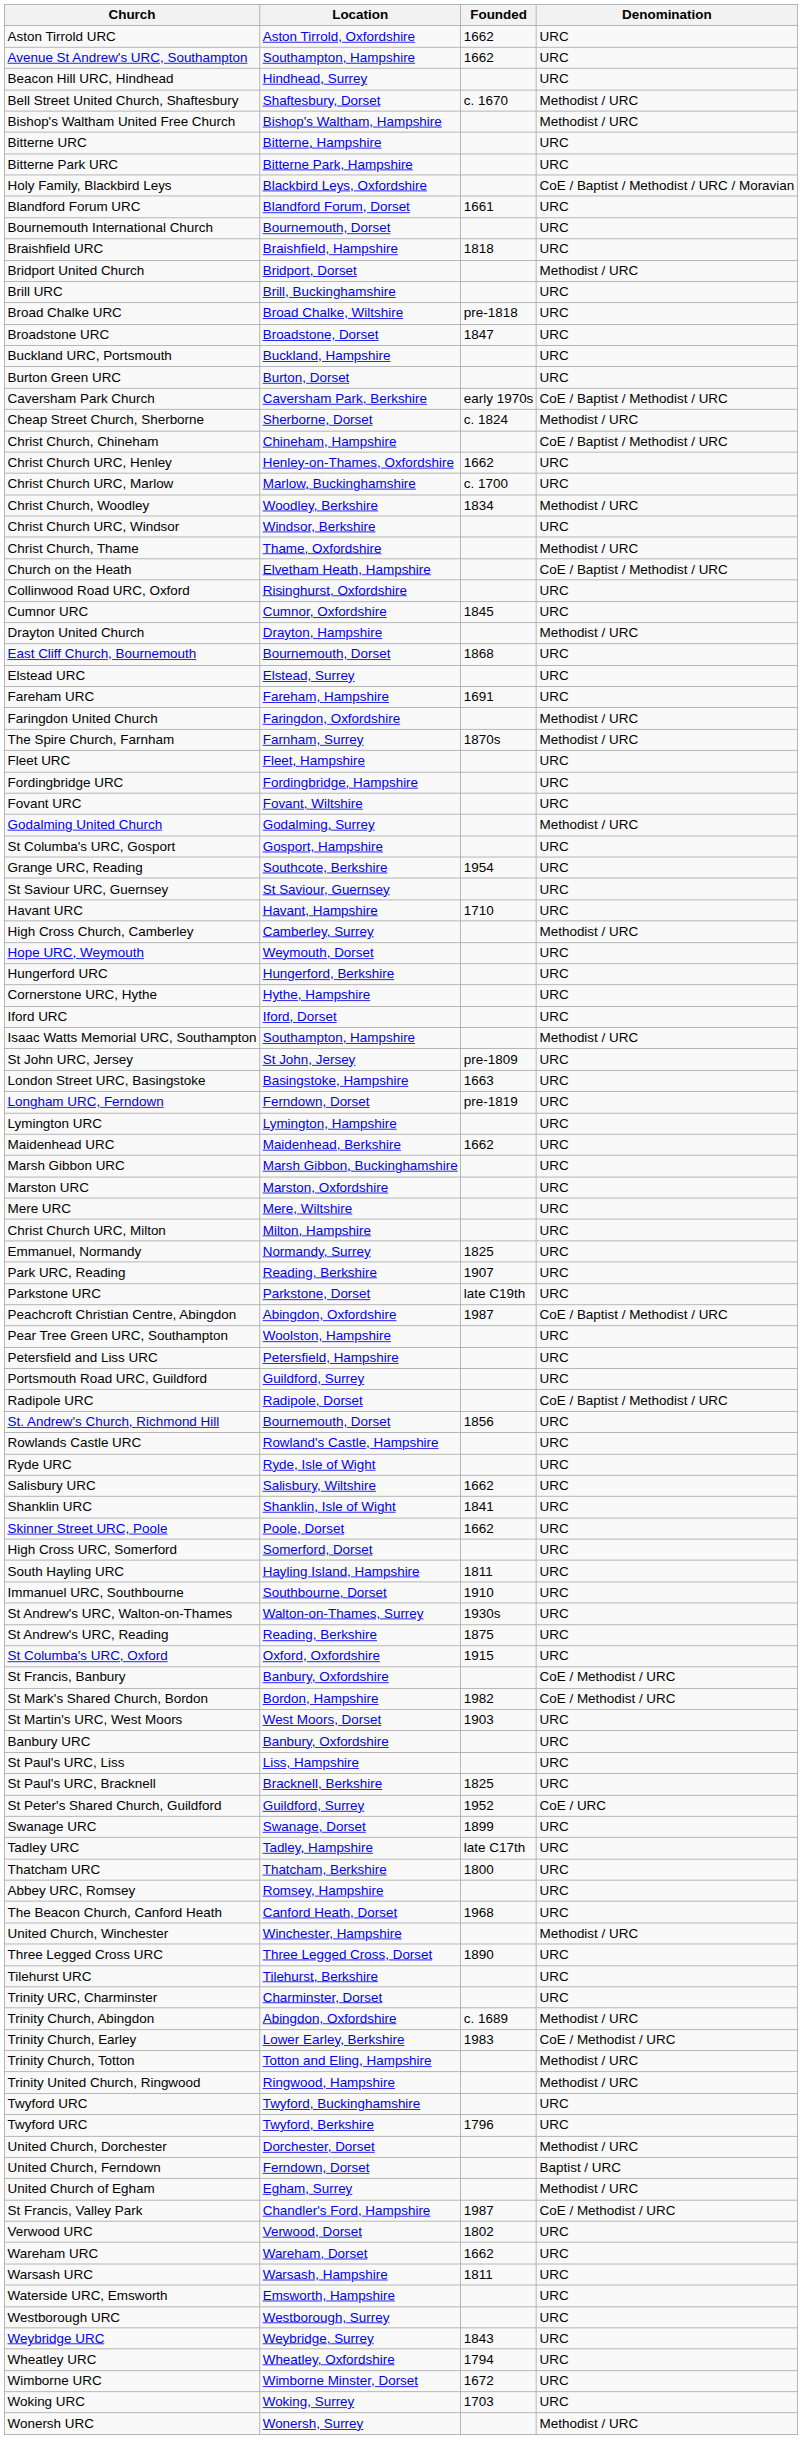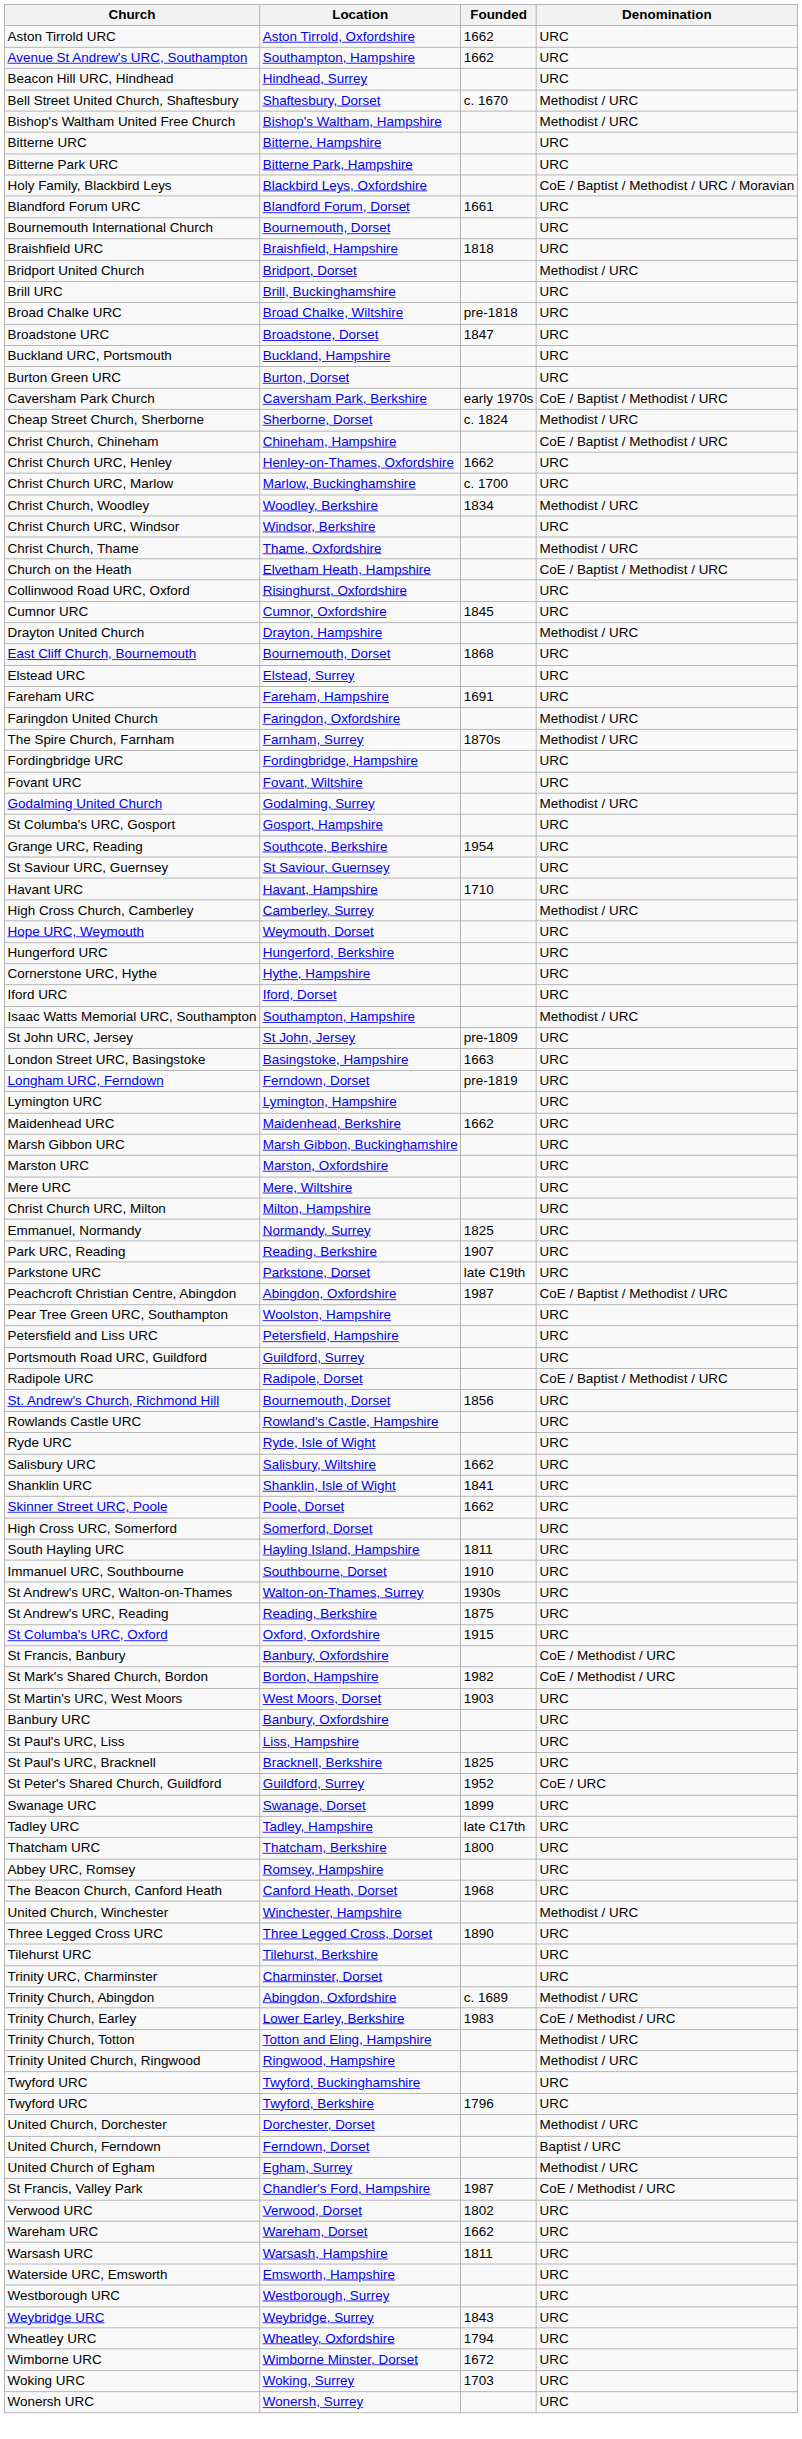 <table class="wikitable sortable">
 <tr>
 <th>Church</th>
 <th>Location</th>
 <th>Founded</th>
 <th>Denomination</th>
 </tr>
 <tr>
 <td>Aston Tirrold URC</td>
 <td><a href='#'>Aston Tirrold, Oxfordshire</a></td>
 <td>1662</td>
 <td>URC</td>
 </tr>
 <tr>
 <td><a href='#'>Avenue St Andrew's URC, Southampton</a></td>
 <td><a href='#'>Southampton, Hampshire</a></td>
 <td>1662</td>
 <td>URC</td>
 </tr>
 <tr>
 <td>Beacon Hill URC, Hindhead</td>
 <td><a href='#'>Hindhead, Surrey</a></td>
 <td></td>
 <td>URC</td>
 </tr>
 <tr>
 <td>Bell Street United Church, Shaftesbury</td>
 <td><a href='#'>Shaftesbury, Dorset</a></td>
 <td>c. 1670</td>
 <td>Methodist / URC</td>
 </tr>
 <tr>
 <td>Bishop's Waltham United Free Church</td>
 <td><a href='#'>Bishop's Waltham, Hampshire</a></td>
 <td></td>
 <td>Methodist / URC</td>
 </tr>
 <tr>
 <td>Bitterne URC</td>
 <td><a href='#'>Bitterne, Hampshire</a></td>
 <td></td>
 <td>URC</td>
 </tr>
 <tr>
 <td>Bitterne Park URC</td>
 <td><a href='#'>Bitterne Park, Hampshire</a></td>
 <td></td>
 <td>URC</td>
 </tr>
 <tr>
 <td>Holy Family, Blackbird Leys</td>
 <td><a href='#'>Blackbird Leys, Oxfordshire</a></td>
 <td></td>
 <td>CoE / Baptist / Methodist / URC / Moravian</td>
 </tr>
 <tr>
 <td>Blandford Forum URC</td>
 <td><a href='#'>Blandford Forum, Dorset</a></td>
 <td>1661</td>
 <td>URC</td>
 </tr>
 <tr>
 <td>Bournemouth International Church</td>
 <td><a href='#'>Bournemouth, Dorset</a></td>
 <td></td>
 <td>URC</td>
 </tr>
 <tr>
 <td>Braishfield URC</td>
 <td><a href='#'>Braishfield, Hampshire</a></td>
 <td>1818</td>
 <td>URC</td>
 </tr>
 <tr>
 <td>Bridport United Church</td>
 <td><a href='#'>Bridport, Dorset</a></td>
 <td></td>
 <td>Methodist / URC</td>
 </tr>
 <tr>
 <td>Brill URC</td>
 <td><a href='#'>Brill, Buckinghamshire</a></td>
 <td></td>
 <td>URC</td>
 </tr>
 <tr>
 <td>Broad Chalke URC</td>
 <td><a href='#'>Broad Chalke, Wiltshire</a></td>
 <td>pre-1818</td>
 <td>URC</td>
 </tr>
 <tr>
 <td>Broadstone URC</td>
 <td><a href='#'>Broadstone, Dorset</a></td>
 <td>1847</td>
 <td>URC</td>
 </tr>
 <tr>
 <td>Buckland URC, Portsmouth</td>
 <td><a href='#'>Buckland, Hampshire</a></td>
 <td></td>
 <td>URC</td>
 </tr>
 <tr>
 <td>Burton Green URC</td>
 <td><a href='#'>Burton, Dorset</a></td>
 <td></td>
 <td>URC</td>
 </tr>
 <tr>
 <td>Caversham Park Church</td>
 <td><a href='#'>Caversham Park, Berkshire</a></td>
 <td>early 1970s</td>
 <td>CoE / Baptist / Methodist / URC</td>
 </tr>
 <tr>
 <td>Cheap Street Church, Sherborne</td>
 <td><a href='#'>Sherborne, Dorset</a></td>
 <td>c. 1824</td>
 <td>Methodist / URC</td>
 </tr>
 <tr>
 <td>Christ Church, Chineham</td>
 <td><a href='#'>Chineham, Hampshire</a></td>
 <td></td>
 <td>CoE / Baptist / Methodist / URC</td>
 </tr>
 <tr>
 <td>Christ Church URC, Henley</td>
 <td><a href='#'>Henley-on-Thames, Oxfordshire</a></td>
 <td>1662</td>
 <td>URC</td>
 </tr>
 <tr>
 <td>Christ Church URC, Marlow</td>
 <td><a href='#'>Marlow, Buckinghamshire</a></td>
 <td>c. 1700</td>
 <td>URC</td>
 </tr>
 <tr>
 <td>Christ Church, Woodley</td>
 <td><a href='#'>Woodley, Berkshire</a></td>
 <td>1834</td>
 <td>Methodist / URC</td>
 </tr>
 <tr>
 <td>Christ Church URC, Windsor</td>
 <td><a href='#'>Windsor, Berkshire</a></td>
 <td></td>
 <td>URC</td>
 </tr>
 <tr>
 <td>Christ Church, Thame</td>
 <td><a href='#'>Thame, Oxfordshire</a></td>
 <td></td>
 <td>Methodist / URC</td>
 </tr>
 <tr>
 <td>Church on the Heath</td>
 <td><a href='#'>Elvetham Heath, Hampshire</a></td>
 <td></td>
 <td>CoE / Baptist / Methodist / URC</td>
 </tr>
 <tr>
 <td>Collinwood Road URC, Oxford</td>
 <td><a href='#'>Risinghurst, Oxfordshire</a></td>
 <td></td>
 <td>URC</td>
 </tr>
 <tr>
 <td>Cumnor URC</td>
 <td><a href='#'>Cumnor, Oxfordshire</a></td>
 <td>1845</td>
 <td>URC</td>
 </tr>
 <tr>
 <td>Drayton United Church</td>
 <td><a href='#'>Drayton, Hampshire</a></td>
 <td></td>
 <td>Methodist / URC</td>
 </tr>
 <tr>
 <td><a href='#'>East Cliff Church, Bournemouth</a></td>
 <td><a href='#'>Bournemouth, Dorset</a></td>
 <td>1868</td>
 <td>URC</td>
 </tr>
 <tr>
 <td>Elstead URC</td>
 <td><a href='#'>Elstead, Surrey</a></td>
 <td></td>
 <td>URC</td>
 </tr>
 <tr>
 <td>Fareham URC</td>
 <td><a href='#'>Fareham, Hampshire</a></td>
 <td>1691</td>
 <td>URC</td>
 </tr>
 <tr>
 <td>Faringdon United Church</td>
 <td><a href='#'>Faringdon, Oxfordshire</a></td>
 <td></td>
 <td>Methodist / URC</td>
 </tr>
 <tr>
 <td>The Spire Church, Farnham</td>
 <td><a href='#'>Farnham, Surrey</a></td>
 <td>1870s</td>
 <td>Methodist / URC</td>
-</tr>
-<tr>
-<td>Fleet URC</td>
-<td><a href='#'>Fleet, Hampshire</a></td>
-<td></td>
-<td>URC</td>
 </tr>
 <tr>
 <td>Fordingbridge URC</td>
 <td><a href='#'>Fordingbridge, Hampshire</a></td>
 <td></td>
 <td>URC</td>
 </tr>
 <tr>
 <td>Fovant URC</td>
 <td><a href='#'>Fovant, Wiltshire</a></td>
 <td></td>
 <td>URC</td>
 </tr>
 <tr>
 <td><a href='#'>Godalming United Church</a></td>
 <td><a href='#'>Godalming, Surrey</a></td>
 <td></td>
 <td>Methodist / URC</td>
 </tr>
 <tr>
 <td>St Columba's URC, Gosport</td>
 <td><a href='#'>Gosport, Hampshire</a></td>
 <td></td>
 <td>URC</td>
 </tr>
 <tr>
 <td>Grange URC, Reading</td>
 <td><a href='#'>Southcote, Berkshire</a></td>
 <td>1954</td>
 <td>URC</td>
 </tr>
 <tr>
 <td>St Saviour URC, Guernsey</td>
 <td><a href='#'>St Saviour, Guernsey</a></td>
 <td></td>
 <td>URC</td>
 </tr>
 <tr>
 <td>Havant URC</td>
 <td><a href='#'>Havant, Hampshire</a></td>
 <td>1710</td>
 <td>URC</td>
 </tr>
 <tr>
 <td>High Cross Church, Camberley</td>
 <td><a href='#'>Camberley, Surrey</a></td>
 <td></td>
 <td>Methodist / URC</td>
 </tr>
 <tr>
 <td><a href='#'>Hope URC, Weymouth</a></td>
 <td><a href='#'>Weymouth, Dorset</a></td>
 <td></td>
 <td>URC</td>
 </tr>
 <tr>
 <td>Hungerford URC</td>
 <td><a href='#'>Hungerford, Berkshire</a></td>
 <td></td>
 <td>URC</td>
 </tr>
 <tr>
 <td>Cornerstone URC, Hythe</td>
 <td><a href='#'>Hythe, Hampshire</a></td>
 <td></td>
 <td>URC</td>
 </tr>
 <tr>
 <td>Iford URC</td>
 <td><a href='#'>Iford, Dorset</a></td>
 <td></td>
 <td>URC</td>
 </tr>
 <tr>
 <td>Isaac Watts Memorial URC, Southampton</td>
 <td><a href='#'>Southampton, Hampshire</a></td>
 <td></td>
 <td>Methodist / URC</td>
 </tr>
 <tr>
 <td>St John URC, Jersey</td>
 <td><a href='#'>St John, Jersey</a></td>
 <td>pre-1809</td>
 <td>URC</td>
 </tr>
 <tr>
 <td>London Street URC, Basingstoke</td>
 <td><a href='#'>Basingstoke, Hampshire</a></td>
 <td>1663</td>
 <td>URC</td>
 </tr>
 <tr>
 <td><a href='#'>Longham URC, Ferndown</a></td>
 <td><a href='#'>Ferndown, Dorset</a></td>
 <td>pre-1819</td>
 <td>URC</td>
 </tr>
 <tr>
 <td>Lymington URC</td>
 <td><a href='#'>Lymington, Hampshire</a></td>
 <td></td>
 <td>URC</td>
 </tr>
 <tr>
 <td>Maidenhead URC</td>
 <td><a href='#'>Maidenhead, Berkshire</a></td>
 <td>1662</td>
 <td>URC</td>
 </tr>
 <tr>
 <td>Marsh Gibbon URC</td>
 <td><a href='#'>Marsh Gibbon, Buckinghamshire</a></td>
 <td></td>
 <td>URC</td>
 </tr>
 <tr>
 <td>Marston URC</td>
 <td><a href='#'>Marston, Oxfordshire</a></td>
 <td></td>
 <td>URC</td>
 </tr>
 <tr>
 <td>Mere URC</td>
 <td><a href='#'>Mere, Wiltshire</a></td>
 <td></td>
 <td>URC</td>
 </tr>
 <tr>
 <td>Christ Church URC, Milton</td>
 <td><a href='#'>Milton, Hampshire</a></td>
 <td></td>
 <td>URC</td>
 </tr>
 <tr>
 <td>Emmanuel, Normandy</td>
 <td><a href='#'>Normandy, Surrey</a></td>
 <td>1825</td>
 <td>URC</td>
 </tr>
 <tr>
 <td>Park URC, Reading</td>
 <td><a href='#'>Reading, Berkshire</a></td>
 <td>1907</td>
 <td>URC</td>
 </tr>
 <tr>
 <td>Parkstone URC</td>
 <td><a href='#'>Parkstone, Dorset</a></td>
 <td>late C19th</td>
 <td>URC</td>
 </tr>
 <tr>
 <td>Peachcroft Christian Centre, Abingdon</td>
 <td><a href='#'>Abingdon, Oxfordshire</a></td>
 <td>1987</td>
 <td>CoE / Baptist / Methodist / URC</td>
 </tr>
 <tr>
 <td>Pear Tree Green URC, Southampton</td>
 <td><a href='#'>Woolston, Hampshire</a></td>
 <td></td>
 <td>URC</td>
 </tr>
 <tr>
 <td>Petersfield and Liss URC</td>
 <td><a href='#'>Petersfield, Hampshire</a></td>
 <td></td>
 <td>URC</td>
 </tr>
 <tr>
 <td>Portsmouth Road URC, Guildford</td>
 <td><a href='#'>Guildford, Surrey</a></td>
 <td></td>
 <td>URC</td>
 </tr>
 <tr>
 <td>Radipole URC</td>
 <td><a href='#'>Radipole, Dorset</a></td>
 <td></td>
 <td>CoE / Baptist / Methodist / URC</td>
 </tr>
 <tr>
 <td><a href='#'>St. Andrew's Church, Richmond Hill</a></td>
 <td><a href='#'>Bournemouth, Dorset</a></td>
 <td>1856</td>
 <td>URC</td>
 </tr>
 <tr>
 <td>Rowlands Castle URC</td>
 <td><a href='#'>Rowland's Castle, Hampshire</a></td>
 <td></td>
 <td>URC</td>
 </tr>
 <tr>
 <td>Ryde URC</td>
 <td><a href='#'>Ryde, Isle of Wight</a></td>
 <td></td>
 <td>URC</td>
 </tr>
 <tr>
 <td>Salisbury URC</td>
 <td><a href='#'>Salisbury, Wiltshire</a></td>
 <td>1662</td>
 <td>URC</td>
 </tr>
 <tr>
 <td>Shanklin URC</td>
 <td><a href='#'>Shanklin, Isle of Wight</a></td>
 <td>1841</td>
 <td>URC</td>
 </tr>
 <tr>
 <td><a href='#'>Skinner Street URC, Poole</a></td>
 <td><a href='#'>Poole, Dorset</a></td>
 <td>1662</td>
 <td>URC</td>
 </tr>
 <tr>
 <td>High Cross URC, Somerford</td>
 <td><a href='#'>Somerford, Dorset</a></td>
 <td></td>
 <td>URC</td>
 </tr>
 <tr>
 <td>South Hayling URC</td>
 <td><a href='#'>Hayling Island, Hampshire</a></td>
 <td>1811</td>
 <td>URC</td>
 </tr>
 <tr>
 <td>Immanuel URC, Southbourne</td>
 <td><a href='#'>Southbourne, Dorset</a></td>
 <td>1910</td>
 <td>URC</td>
 </tr>
 <tr>
 <td>St Andrew's URC, Walton-on-Thames</td>
 <td><a href='#'>Walton-on-Thames, Surrey</a></td>
 <td>1930s</td>
 <td>URC</td>
 </tr>
 <tr>
 <td>St Andrew's URC, Reading</td>
 <td><a href='#'>Reading, Berkshire</a></td>
 <td>1875</td>
 <td>URC</td>
 </tr>
 <tr>
 <td><a href='#'>St Columba's URC, Oxford</a></td>
 <td><a href='#'>Oxford, Oxfordshire</a></td>
 <td>1915</td>
 <td>URC</td>
 </tr>
 <tr>
 <td>St Francis, Banbury</td>
 <td><a href='#'>Banbury, Oxfordshire</a></td>
 <td></td>
 <td>CoE / Methodist / URC</td>
 </tr>
 <tr>
 <td>St Mark's Shared Church, Bordon</td>
 <td><a href='#'>Bordon, Hampshire</a></td>
 <td>1982</td>
 <td>CoE / Methodist / URC</td>
 </tr>
 <tr>
 <td>St Martin's URC, West Moors</td>
 <td><a href='#'>West Moors, Dorset</a></td>
 <td>1903</td>
 <td>URC</td>
 </tr>
 <tr>
 <td>Banbury URC</td>
 <td><a href='#'>Banbury, Oxfordshire</a></td>
 <td></td>
 <td>URC</td>
 </tr>
 <tr>
 <td>St Paul's URC, Liss</td>
 <td><a href='#'>Liss, Hampshire</a></td>
 <td></td>
 <td>URC</td>
 </tr>
 <tr>
 <td>St Paul's URC, Bracknell</td>
 <td><a href='#'>Bracknell, Berkshire</a></td>
 <td>1825</td>
 <td>URC</td>
 </tr>
 <tr>
 <td>St Peter's Shared Church, Guildford</td>
 <td><a href='#'>Guildford, Surrey</a></td>
 <td>1952</td>
 <td>CoE / URC</td>
 </tr>
 <tr>
 <td>Swanage URC</td>
 <td><a href='#'>Swanage, Dorset</a></td>
 <td>1899</td>
 <td>URC</td>
 </tr>
 <tr>
 <td>Tadley URC</td>
 <td><a href='#'>Tadley, Hampshire</a></td>
 <td>late C17th</td>
 <td>URC</td>
 </tr>
 <tr>
 <td>Thatcham URC</td>
 <td><a href='#'>Thatcham, Berkshire</a></td>
 <td>1800</td>
 <td>URC</td>
 </tr>
 <tr>
 <td>Abbey URC, Romsey</td>
 <td><a href='#'>Romsey, Hampshire</a></td>
 <td></td>
 <td>URC</td>
 </tr>
 <tr>
 <td>The Beacon Church, Canford Heath</td>
 <td><a href='#'>Canford Heath, Dorset</a></td>
 <td>1968</td>
 <td>URC</td>
 </tr>
 <tr>
 <td>United Church, Winchester</td>
 <td><a href='#'>Winchester, Hampshire</a></td>
 <td></td>
 <td>Methodist / URC</td>
 </tr>
 <tr>
 <td>Three Legged Cross URC</td>
 <td><a href='#'>Three Legged Cross, Dorset</a></td>
 <td>1890</td>
 <td>URC</td>
 </tr>
 <tr>
 <td>Tilehurst URC</td>
 <td><a href='#'>Tilehurst, Berkshire</a></td>
 <td></td>
 <td>URC</td>
 </tr>
 <tr>
 <td>Trinity URC, Charminster</td>
 <td><a href='#'>Charminster, Dorset</a></td>
 <td></td>
 <td>URC</td>
 </tr>
 <tr>
 <td>Trinity Church, Abingdon</td>
 <td><a href='#'>Abingdon, Oxfordshire</a></td>
 <td>c. 1689</td>
 <td>Methodist / URC</td>
 </tr>
 <tr>
 <td>Trinity Church, Earley</td>
 <td><a href='#'>Lower Earley, Berkshire</a></td>
 <td>1983</td>
 <td>CoE / Methodist / URC</td>
 </tr>
 <tr>
 <td>Trinity Church, Totton</td>
 <td><a href='#'>Totton and Eling, Hampshire</a></td>
 <td></td>
 <td>Methodist / URC</td>
 </tr>
 <tr>
 <td>Trinity United Church, Ringwood</td>
 <td><a href='#'>Ringwood, Hampshire</a></td>
 <td></td>
 <td>Methodist / URC</td>
 </tr>
 <tr>
 <td>Twyford URC</td>
 <td><a href='#'>Twyford, Buckinghamshire</a></td>
 <td></td>
 <td>URC</td>
 </tr>
 <tr>
 <td>Twyford URC</td>
 <td><a href='#'>Twyford, Berkshire</a></td>
 <td>1796</td>
 <td>URC</td>
 </tr>
 <tr>
 <td>United Church, Dorchester</td>
 <td><a href='#'>Dorchester, Dorset</a></td>
 <td></td>
 <td>Methodist / URC</td>
 </tr>
 <tr>
 <td>United Church, Ferndown</td>
 <td><a href='#'>Ferndown, Dorset</a></td>
 <td></td>
 <td>Baptist / URC</td>
 </tr>
 <tr>
 <td>United Church of Egham</td>
 <td><a href='#'>Egham, Surrey</a></td>
 <td></td>
 <td>Methodist / URC</td>
 </tr>
 <tr>
 <td>St Francis, Valley Park</td>
 <td><a href='#'>Chandler's Ford, Hampshire</a></td>
 <td>1987</td>
 <td>CoE / Methodist / URC</td>
 </tr>
 <tr>
 <td>Verwood URC</td>
 <td><a href='#'>Verwood, Dorset</a></td>
 <td>1802</td>
 <td>URC</td>
 </tr>
 <tr>
 <td>Wareham URC</td>
 <td><a href='#'>Wareham, Dorset</a></td>
 <td>1662</td>
 <td>URC</td>
 </tr>
 <tr>
 <td>Warsash URC</td>
 <td><a href='#'>Warsash, Hampshire</a></td>
 <td>1811</td>
 <td>URC</td>
 </tr>
 <tr>
 <td>Waterside URC, Emsworth</td>
 <td><a href='#'>Emsworth, Hampshire</a></td>
 <td></td>
 <td>URC</td>
 </tr>
 <tr>
 <td>Westborough URC</td>
 <td><a href='#'>Westborough, Surrey</a></td>
 <td></td>
 <td>URC</td>
 </tr>
 <tr>
 <td><a href='#'>Weybridge URC</a></td>
 <td><a href='#'>Weybridge, Surrey</a></td>
 <td>1843</td>
 <td>URC</td>
 </tr>
 <tr>
 <td>Wheatley URC</td>
 <td><a href='#'>Wheatley, Oxfordshire</a></td>
 <td>1794</td>
 <td>URC</td>
 </tr>
 <tr>
 <td>Wimborne URC</td>
 <td><a href='#'>Wimborne Minster, Dorset</a></td>
 <td>1672</td>
 <td>URC</td>
 </tr>
 <tr>
 <td>Woking URC</td>
 <td><a href='#'>Woking, Surrey</a></td>
 <td>1703</td>
 <td>URC</td>
 </tr>
 <tr>
 <td>Wonersh URC</td>
 <td><a href='#'>Wonersh, Surrey</a></td>
 <td></td>
-<td>Methodist / URC</td>
+<td>URC</td>
 </tr>
 </table>
